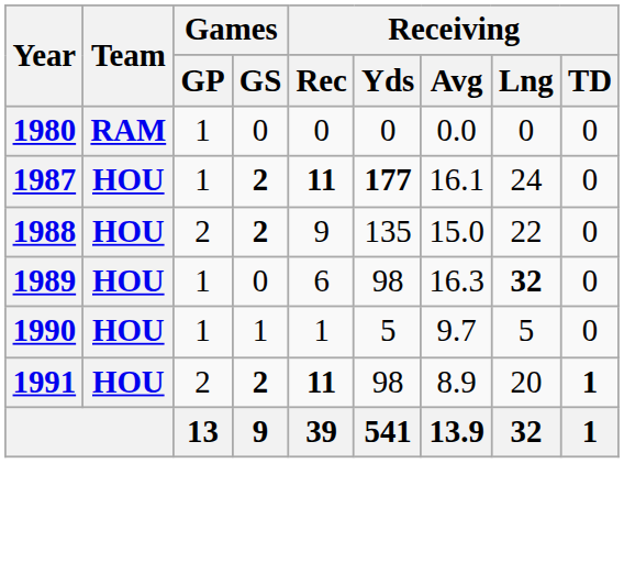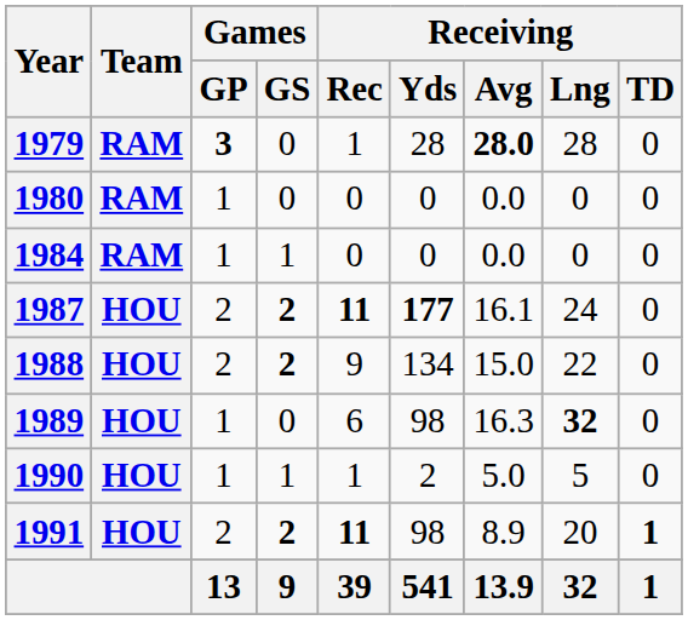 <table class="wikitable" style="text-align:center">
 <tr>
 <th rowspan="2">Year</th>
 <th rowspan="2">Team</th>
 <th colspan="2">Games</th>
 <th colspan="5">Receiving</th>
 </tr>
 <tr>
 <th>GP</th>
 <th>GS</th>
 <th>Rec</th>
 <th>Yds</th>
 <th>Avg</th>
 <th>Lng</th>
 <th>TD</th>
 </tr>
 <tr>
+<th><a href='#'>1979</a></th>
+<th><a href='#'>RAM</a></th>
+<td><strong>3</strong></td>
+<td>0</td>
+<td>1</td>
+<td>28</td>
+<td><strong>28.0</strong></td>
+<td>28</td>
+<td>0</td>
+</tr>
+<tr>
 <th><a href='#'>1980</a></th>
 <th><a href='#'>RAM</a></th>
 <td>1</td>
 <td>0</td>
 <td>0</td>
 <td>0</td>
 <td>0.0</td>
 <td>0</td>
 <td>0</td>
 </tr>
 <tr>
+<th><a href='#'>1984</a></th>
+<th><a href='#'>RAM</a></th>
+<td>1</td>
+<td>1</td>
+<td>0</td>
+<td>0</td>
+<td>0.0</td>
+<td>0</td>
+<td>0</td>
+</tr>
+<tr>
 <th><a href='#'>1987</a></th>
 <th><a href='#'>HOU</a></th>
-<td>1</td>
+<td>2</td>
 <td><strong>2</strong></td>
 <td><strong>11</strong></td>
 <td><strong>177</strong></td>
 <td>16.1</td>
 <td>24</td>
 <td>0</td>
 </tr>
 <tr>
 <th><a href='#'>1988</a></th>
 <th><a href='#'>HOU</a></th>
 <td>2</td>
 <td><strong>2</strong></td>
 <td>9</td>
-<td>135</td>
+<td>134</td>
 <td>15.0</td>
 <td>22</td>
 <td>0</td>
 </tr>
 <tr>
 <th><a href='#'>1989</a></th>
 <th><a href='#'>HOU</a></th>
 <td>1</td>
 <td>0</td>
 <td>6</td>
 <td>98</td>
 <td>16.3</td>
 <td><strong>32</strong></td>
 <td>0</td>
 </tr>
 <tr>
 <th><a href='#'>1990</a></th>
 <th><a href='#'>HOU</a></th>
 <td>1</td>
 <td>1</td>
 <td>1</td>
-<td>5</td>
-<td>9.7</td>
+<td>2</td>
+<td>5.0</td>
 <td>5</td>
 <td>0</td>
 </tr>
 <tr>
 <th><a href='#'>1991</a></th>
 <th><a href='#'>HOU</a></th>
 <td>2</td>
 <td><strong>2</strong></td>
 <td><strong>11</strong></td>
 <td>98</td>
 <td>8.9</td>
 <td>20</td>
 <td><strong>1</strong></td>
 </tr>
 <tr>
 <th colspan="2"></th>
 <th>13</th>
 <th>9</th>
 <th>39</th>
 <th>541</th>
 <th>13.9</th>
 <th>32</th>
 <th>1</th>
 </tr>
 </table>
